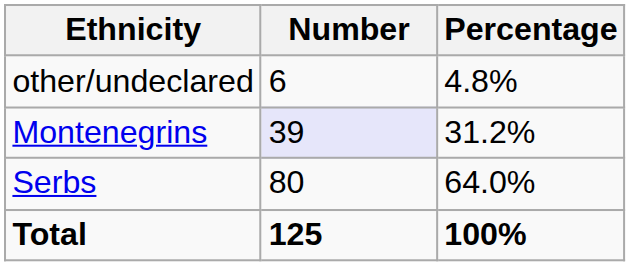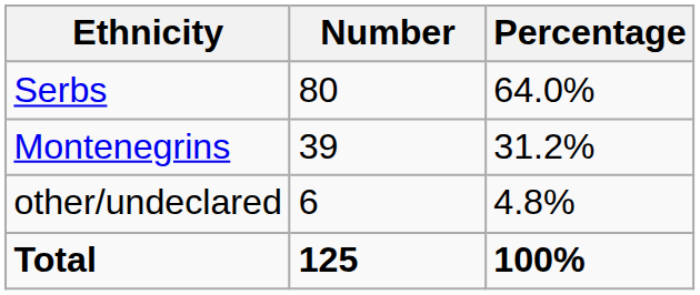 <table class="wikitable">
 <tr>
 <th width="100px">Ethnicity</th>
 <th width="80px">Number</th>
 <th width="80px">Percentage</th>
 </tr>
 <tr>
+<td><a href='#'>Serbs</a></td>
+<td>80</td>
+<td>64.0%</td>
+</tr>
+<tr>
+<td><a href='#'>Montenegrins</a></td>
+<td>39</td>
+<td>31.2%</td>
+</tr>
+<tr>
 <td>other/undeclared</td>
 <td>6</td>
 <td>4.8%</td>
-</tr>
-<tr>
-<td><a href='#'>Montenegrins</a></td>
-<td style="background: lavender;">39</td>
-<td>31.2%</td>
-</tr>
-<tr>
-<td><a href='#'>Serbs</a></td>
-<td>80</td>
-<td>64.0%</td>
 </tr>
 <tr>
 <td><strong>Total</strong></td>
 <td><strong>125</strong></td>
 <td><strong>100%</strong></td>
 </tr>
 </table>
